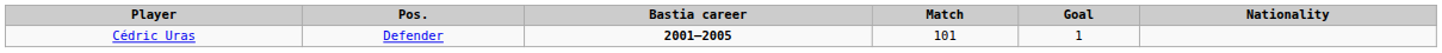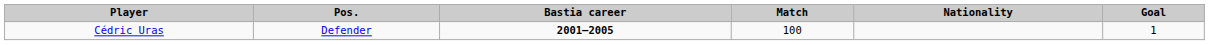 <table cellpadding="4" cellspacing="0" border="1" width="100%" style="text-align: center; font-size: 85%; border: gray solid 1px; border-collapse: collapse;" class="wikitable sortable">
 <tr bgcolor="#CCCCCC">
 <td align="center"><strong>Player</strong></td>
 <td align="center"><strong>Pos.</strong></td>
 <td align="center"><strong>Bastia career</strong></td>
 <td align="center"><strong>Match</strong></td>
+<td align="center"><strong>Nationality</strong></td>
 <td align="center"><strong>Goal</strong></td>
-<td align="center"><strong>Nationality</strong></td>
 </tr>
 <tr>
 <td><a href='#'>Cédric Uras</a></td>
 <td><a href='#'>Defender</a></td>
 <td><strong>2001–2005</strong></td>
-<td>101</td>
+<td>100</td>
+<td></td>
 <td>1</td>
-<td></td>
 </tr>
 </table>
